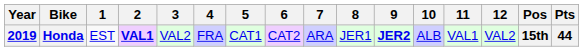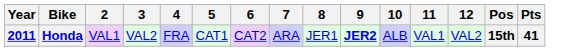 <table class="wikitable" style="text-align:center">
 <tr>
 <th>Year</th>
 <th>Bike</th>
-<th>1</th>
 <th>2</th>
 <th>3</th>
 <th>4</th>
 <th>5</th>
 <th>6</th>
 <th>7</th>
 <th>8</th>
 <th>9</th>
 <th>10</th>
 <th>11</th>
 <th>12</th>
 <th>Pos</th>
 <th>Pts</th>
 </tr>
 <tr>
-<th align="left"><a href='#'>2019</a></th>
+<th align="left"><a href='#'>2011</a></th>
 <th><a href='#'>Honda</a></th>
-<td><a href='#'>EST</a></td>
-<td style="background:#efcfff;"><strong><a href='#'>VAL1</a><br></strong></td>
+<td style="background:#efcfff;"><a href='#'>VAL1</a><br></td>
 <td style="background:#dfffdf;"><a href='#'>VAL2</a><br></td>
 <td style="background:#cfcfff;"><a href='#'>FRA</a><br></td>
 <td style="background:#dfffdf;"><a href='#'>CAT1</a><br></td>
 <td style="background:#efcfff;"><a href='#'>CAT2</a><br></td>
 <td style="background:#cfcfff;"><a href='#'>ARA</a><br></td>
 <td style="background:#dfffdf;"><a href='#'>JER1</a><br></td>
 <td style="background:#dfffdf;"><strong><a href='#'>JER2</a><br></strong></td>
 <td style="background:#cfcfff;"><a href='#'>ALB</a><br></td>
 <td style="background:#dfffdf;"><a href='#'>VAL1</a><br></td>
 <td style="background:#dfffdf"><a href='#'>VAL2</a><br></td>
 <th>15th</th>
-<th>44</th>
+<th>41</th>
 </tr>
 </table>
